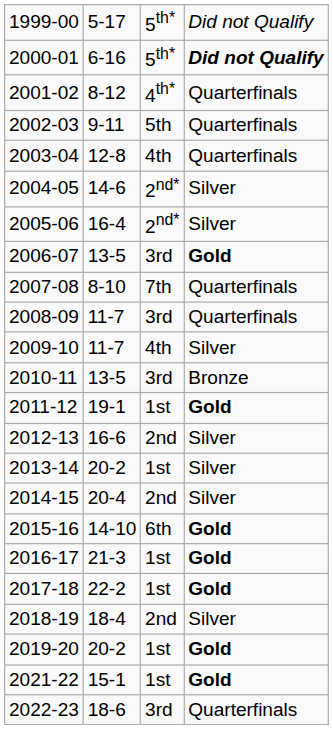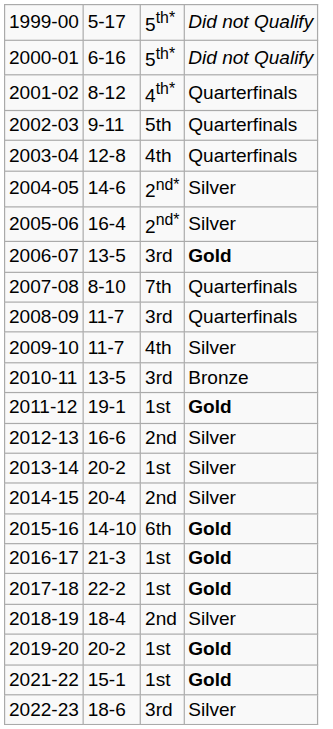 <table class="wikitable">
 <tr>
 <td>1999-00</td>
 <td>5-17</td>
 <td>5<sup>th*</sup></td>
 <td><em>Did not Qualify</em></td>
 </tr>
 <tr>
 <td>2000-01</td>
 <td>6-16</td>
 <td>5<sup>th*</sup></td>
-<td><strong><em>Did not Qualify</em></strong></td>
+<td><em>Did not Qualify</em></td>
 </tr>
 <tr>
 <td>2001-02</td>
 <td>8-12</td>
 <td>4<sup>th*</sup></td>
 <td>Quarterfinals</td>
 </tr>
 <tr>
 <td>2002-03</td>
 <td>9-11</td>
 <td>5th</td>
 <td>Quarterfinals</td>
 </tr>
 <tr>
 <td>2003-04</td>
 <td>12-8</td>
 <td>4th</td>
 <td>Quarterfinals</td>
 </tr>
 <tr>
 <td>2004-05</td>
 <td>14-6</td>
 <td>2<sup>nd*</sup></td>
 <td>Silver</td>
 </tr>
 <tr>
 <td>2005-06</td>
 <td>16-4</td>
 <td>2<sup>nd*</sup></td>
 <td>Silver</td>
 </tr>
 <tr>
 <td>2006-07</td>
 <td>13-5</td>
 <td>3rd</td>
 <td><strong>Gold</strong></td>
 </tr>
 <tr>
 <td>2007-08</td>
 <td>8-10</td>
 <td>7th</td>
 <td>Quarterfinals</td>
 </tr>
 <tr>
 <td>2008-09</td>
 <td>11-7</td>
 <td>3rd</td>
 <td>Quarterfinals</td>
 </tr>
 <tr>
 <td>2009-10</td>
 <td>11-7</td>
 <td>4th</td>
 <td>Silver</td>
 </tr>
 <tr>
 <td>2010-11</td>
 <td>13-5</td>
 <td>3rd</td>
 <td>Bronze</td>
 </tr>
 <tr>
 <td>2011-12</td>
 <td>19-1</td>
 <td>1st</td>
 <td><strong>Gold</strong></td>
 </tr>
 <tr>
 <td>2012-13</td>
 <td>16-6</td>
 <td>2nd</td>
 <td>Silver</td>
 </tr>
 <tr>
 <td>2013-14</td>
 <td>20-2</td>
 <td>1st</td>
 <td>Silver</td>
 </tr>
 <tr>
 <td>2014-15</td>
 <td>20-4</td>
 <td>2nd</td>
 <td>Silver</td>
 </tr>
 <tr>
 <td>2015-16</td>
 <td>14-10</td>
 <td>6th</td>
 <td><strong>Gold</strong></td>
 </tr>
 <tr>
 <td>2016-17</td>
 <td>21-3</td>
 <td>1st</td>
 <td><strong>Gold</strong></td>
 </tr>
 <tr>
 <td>2017-18</td>
 <td>22-2</td>
 <td>1st</td>
 <td><strong>Gold</strong></td>
 </tr>
 <tr>
 <td>2018-19</td>
 <td>18-4</td>
 <td>2nd</td>
 <td>Silver</td>
 </tr>
 <tr>
 <td>2019-20</td>
 <td>20-2</td>
 <td>1st</td>
 <td><strong>Gold</strong></td>
 </tr>
 <tr>
 <td>2021-22</td>
 <td>15-1</td>
 <td>1st</td>
 <td><strong>Gold</strong></td>
 </tr>
 <tr>
 <td>2022-23</td>
 <td>18-6</td>
 <td>3rd</td>
-<td>Quarterfinals</td>
+<td>Silver</td>
 </tr>
 </table>
